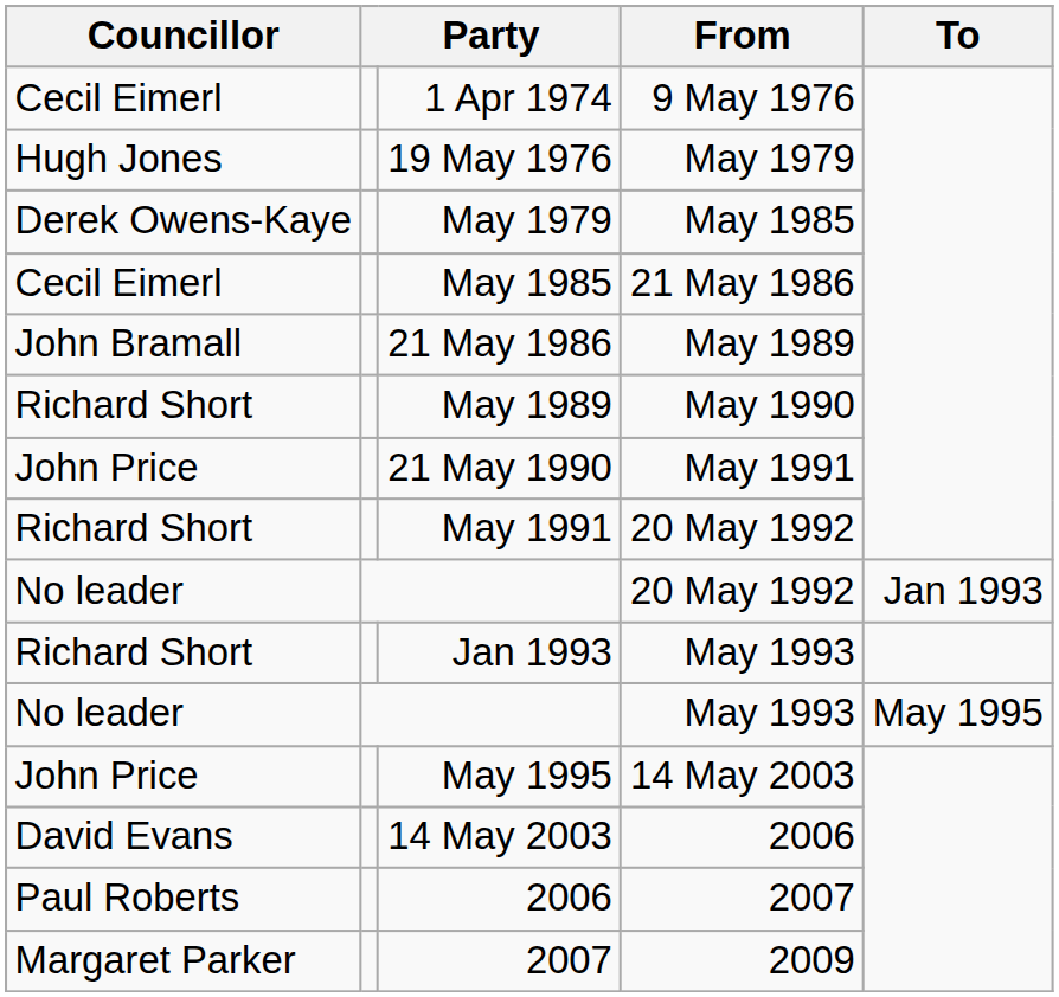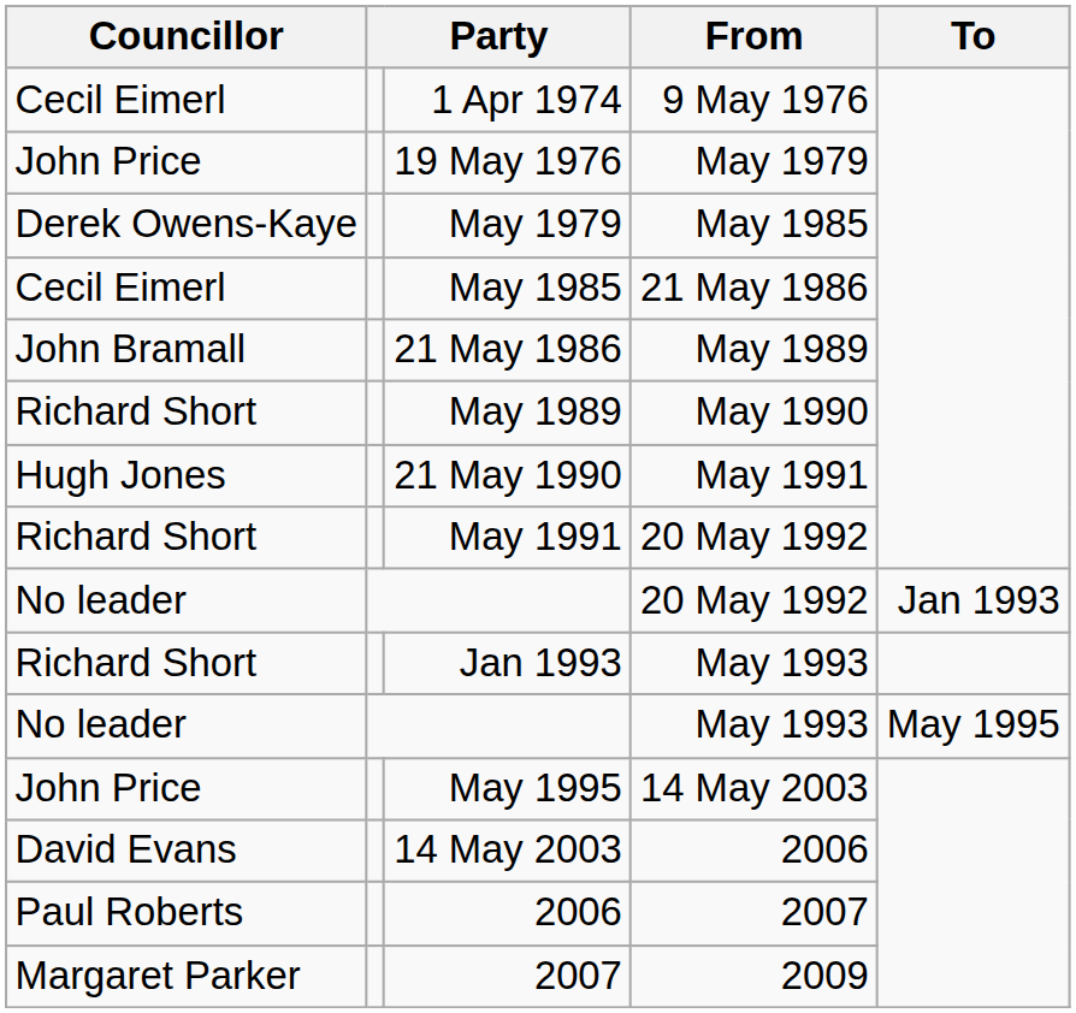 <table class=wikitable>
 <tr>
 <th>Councillor</th>
 <th colspan=2>Party</th>
 <th>From</th>
 <th>To</th>
 </tr>
 <tr>
 <td>Cecil Eimerl</td>
 <td></td>
 <td align=right>1 Apr 1974</td>
 <td align=right>9 May 1976</td>
 </tr>
 <tr>
-<td>Hugh Jones</td>
+<td>John Price</td>
 <td></td>
 <td align=right>19 May 1976</td>
 <td align=right>May 1979</td>
 </tr>
 <tr>
 <td>Derek Owens-Kaye</td>
 <td></td>
 <td align=right>May 1979</td>
 <td align=right>May 1985</td>
 </tr>
 <tr>
 <td>Cecil Eimerl</td>
 <td></td>
 <td align=right>May 1985</td>
 <td align=right>21 May 1986</td>
 </tr>
 <tr>
 <td>John Bramall</td>
 <td></td>
 <td align=right>21 May 1986</td>
 <td align=right>May 1989</td>
 </tr>
 <tr>
 <td>Richard Short</td>
 <td></td>
 <td align=right>May 1989</td>
 <td align=right>May 1990</td>
 </tr>
 <tr>
-<td>John Price</td>
+<td>Hugh Jones</td>
 <td></td>
 <td align=right>21 May 1990</td>
 <td align=right>May 1991</td>
 </tr>
 <tr>
 <td>Richard Short</td>
 <td></td>
 <td align=right>May 1991</td>
 <td align=right>20 May 1992</td>
 </tr>
 <tr>
 <td>No leader</td>
 <td colspan=2></td>
 <td align=right>20 May 1992</td>
 <td align=right>Jan 1993</td>
 </tr>
 <tr>
 <td>Richard Short</td>
 <td></td>
 <td align=right>Jan 1993</td>
 <td align=right>May 1993</td>
 </tr>
 <tr>
 <td>No leader</td>
 <td colspan="2"></td>
 <td align=right>May 1993</td>
 <td align=right>May 1995</td>
 </tr>
 <tr>
 <td>John Price</td>
 <td></td>
 <td align=right>May 1995</td>
 <td align=right>14 May 2003</td>
 </tr>
 <tr>
 <td>David Evans</td>
 <td></td>
 <td align=right>14 May 2003</td>
 <td align=right>2006</td>
 </tr>
 <tr>
 <td>Paul Roberts</td>
 <td></td>
 <td align=right>2006</td>
 <td align=right>2007</td>
 </tr>
 <tr>
 <td>Margaret Parker</td>
 <td></td>
 <td align=right>2007</td>
 <td align=right>2009</td>
 </tr>
 </table>
